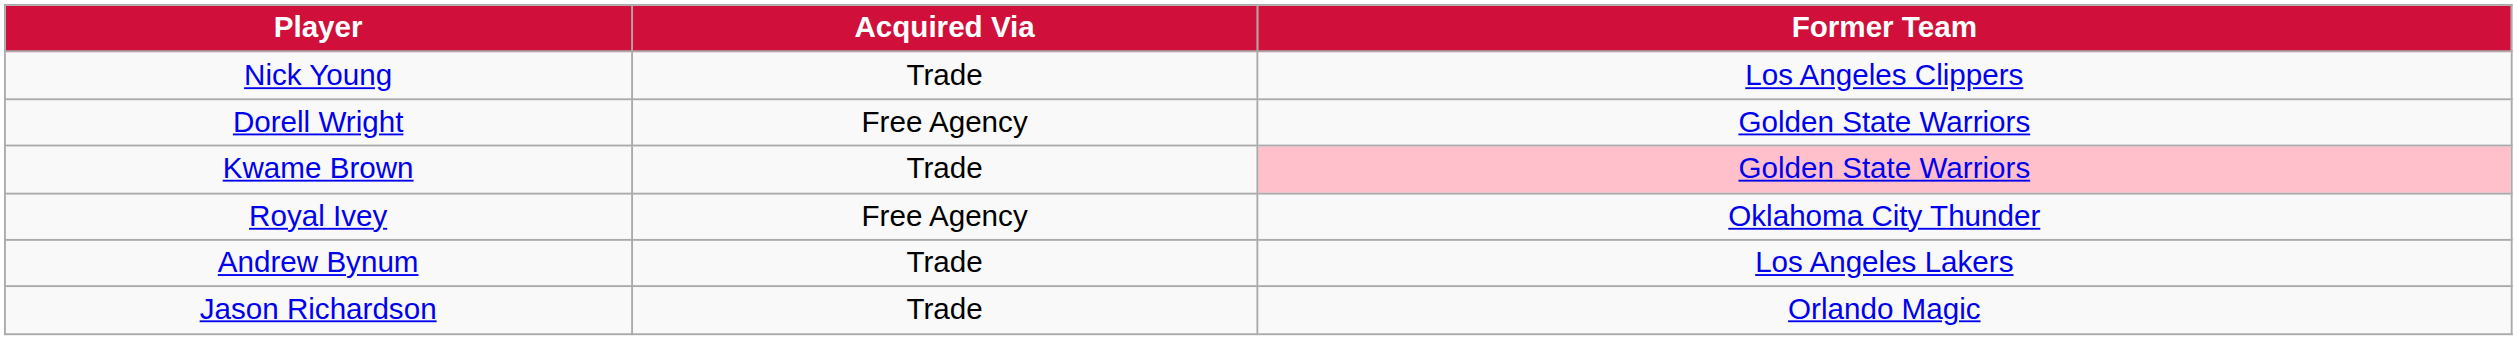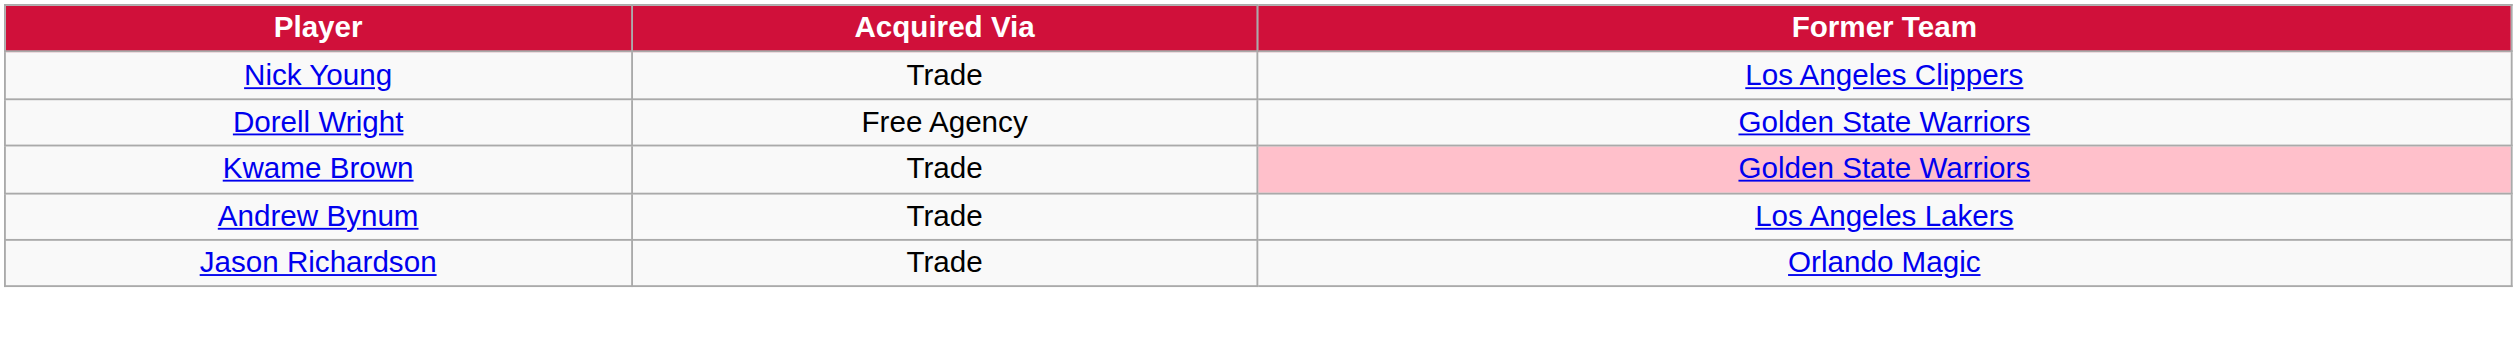 <table class="wikitable sortable sortable">
 <tr>
 <th style="background:#D0103A; color:white" width="10%">Player</th>
 <th style="background:#D0103A; color:white" width="10%">Acquired Via</th>
 <th style="background:#D0103A; color:white" width="20%">Former Team</th>
 </tr>
 <tr style="text-align: center">
 <td><a href='#'>Nick Young</a></td>
 <td>Trade</td>
 <td><a href='#'>Los Angeles Clippers</a></td>
 </tr>
 <tr style="text-align: center">
 <td><a href='#'>Dorell Wright</a></td>
 <td>Free Agency</td>
 <td><a href='#'>Golden State Warriors</a></td>
 </tr>
 <tr style="text-align: center">
 <td><a href='#'>Kwame Brown</a></td>
 <td>Trade</td>
 <td style="background: pink;"><a href='#'>Golden State Warriors</a></td>
 </tr>
 <tr style="text-align: center">
-<td><a href='#'>Royal Ivey</a></td>
-<td>Free Agency</td>
-<td><a href='#'>Oklahoma City Thunder</a></td>
-</tr>
-<tr style="text-align: center">
 <td><a href='#'>Andrew Bynum</a></td>
 <td>Trade</td>
 <td><a href='#'>Los Angeles Lakers</a></td>
 </tr>
 <tr style="text-align: center">
 <td><a href='#'>Jason Richardson</a></td>
 <td>Trade</td>
 <td><a href='#'>Orlando Magic</a></td>
 </tr>
 </table>
